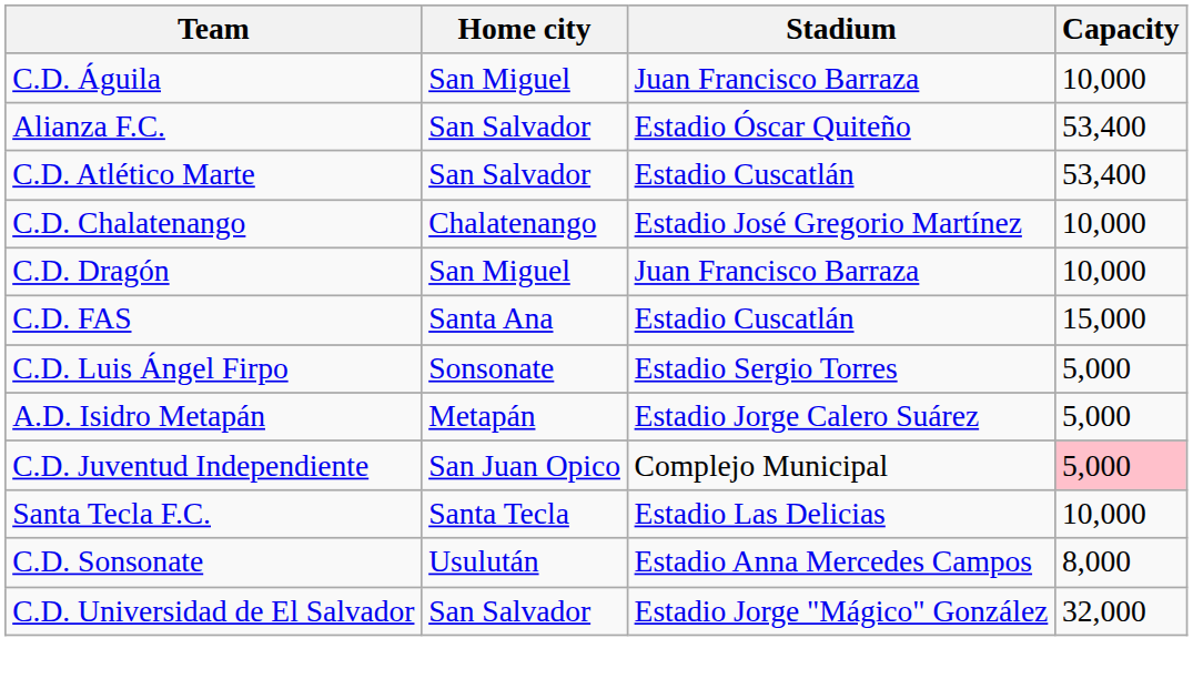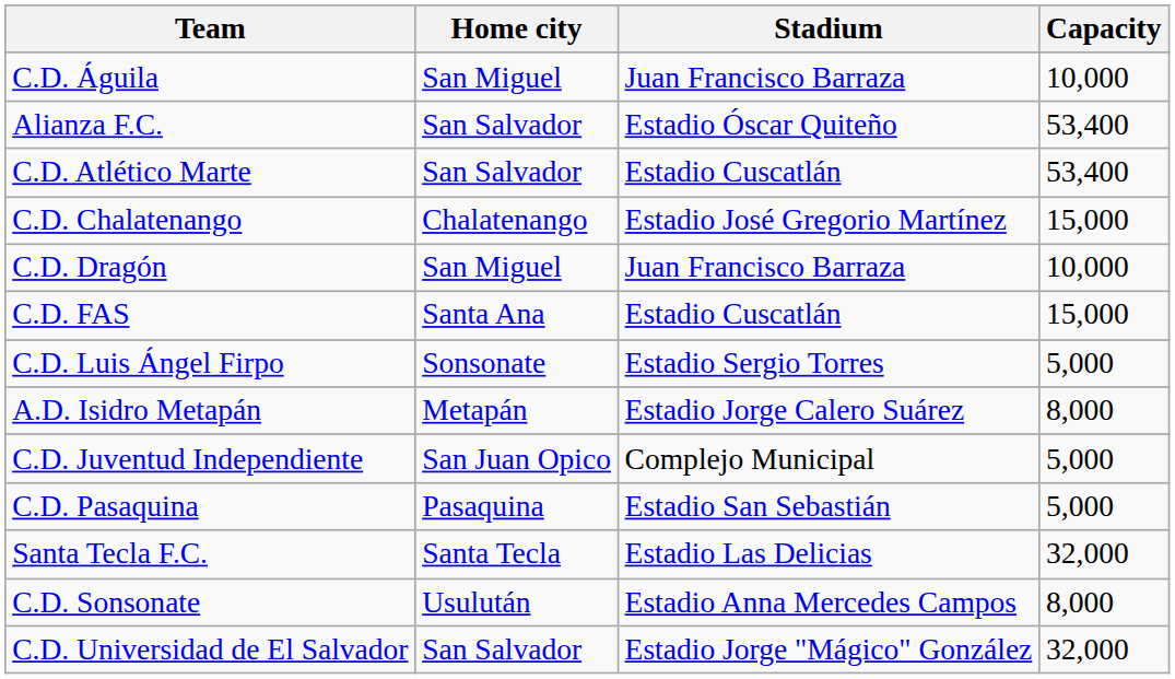 <table class="wikitable sortable">
 <tr>
 <th>Team</th>
 <th>Home city</th>
 <th>Stadium</th>
 <th>Capacity</th>
 </tr>
 <tr>
 <td><a href='#'>C.D. Águila</a></td>
 <td><a href='#'>San Miguel</a></td>
 <td><a href='#'>Juan Francisco Barraza</a></td>
 <td>10,000</td>
 </tr>
 <tr>
 <td><a href='#'>Alianza F.C.</a></td>
 <td><a href='#'>San Salvador</a></td>
 <td><a href='#'>Estadio Óscar Quiteño</a></td>
 <td>53,400</td>
 </tr>
 <tr>
 <td><a href='#'>C.D. Atlético Marte</a></td>
 <td><a href='#'>San Salvador</a></td>
 <td><a href='#'>Estadio Cuscatlán</a></td>
 <td>53,400</td>
 </tr>
 <tr>
 <td><a href='#'>C.D. Chalatenango</a></td>
 <td><a href='#'>Chalatenango</a></td>
 <td><a href='#'>Estadio José Gregorio Martínez</a></td>
-<td>10,000</td>
+<td>15,000</td>
 </tr>
 <tr>
 <td><a href='#'>C.D. Dragón</a></td>
 <td><a href='#'>San Miguel</a></td>
 <td><a href='#'>Juan Francisco Barraza</a></td>
 <td>10,000</td>
 </tr>
 <tr>
 <td><a href='#'>C.D. FAS</a></td>
 <td><a href='#'>Santa Ana</a></td>
 <td><a href='#'>Estadio Cuscatlán</a></td>
 <td>15,000</td>
 </tr>
 <tr>
 <td><a href='#'>C.D. Luis Ángel Firpo</a></td>
 <td><a href='#'>Sonsonate</a></td>
 <td><a href='#'>Estadio Sergio Torres</a></td>
 <td>5,000</td>
 </tr>
 <tr>
 <td><a href='#'>A.D. Isidro Metapán</a></td>
 <td><a href='#'>Metapán</a></td>
 <td><a href='#'>Estadio Jorge Calero Suárez</a></td>
-<td>5,000</td>
+<td>8,000</td>
 </tr>
 <tr>
 <td><a href='#'>C.D. Juventud Independiente</a></td>
 <td><a href='#'>San Juan Opico</a></td>
 <td>Complejo Municipal</td>
-<td style="background: pink;">5,000</td>
+<td>5,000</td>
+</tr>
+<tr>
+<td><a href='#'>C.D. Pasaquina</a></td>
+<td><a href='#'>Pasaquina</a></td>
+<td><a href='#'>Estadio San Sebastián</a></td>
+<td>5,000</td>
 </tr>
 <tr>
 <td><a href='#'>Santa Tecla F.C.</a></td>
 <td><a href='#'>Santa Tecla</a></td>
 <td><a href='#'>Estadio Las Delicias</a></td>
-<td>10,000</td>
+<td>32,000</td>
 </tr>
 <tr>
 <td><a href='#'>C.D. Sonsonate</a></td>
 <td><a href='#'>Usulután</a></td>
 <td><a href='#'>Estadio Anna Mercedes Campos</a></td>
 <td>8,000</td>
 </tr>
 <tr>
 <td><a href='#'>C.D. Universidad de El Salvador</a></td>
 <td><a href='#'>San Salvador</a></td>
 <td><a href='#'>Estadio Jorge "Mágico" González</a></td>
 <td>32,000</td>
 </tr>
 </table>
